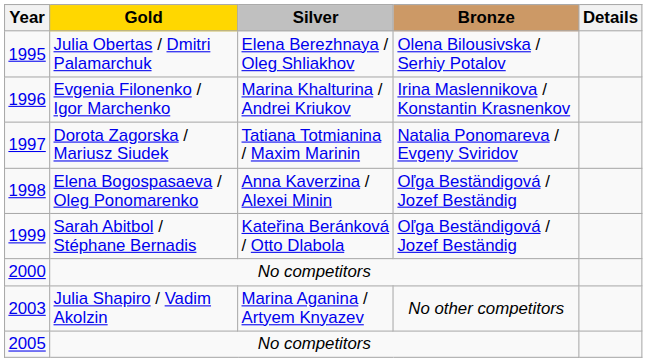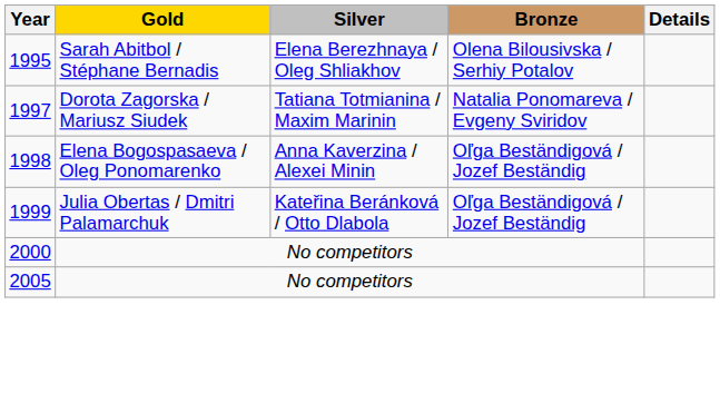 <table class="wikitable">
 <tr>
 <th>Year</th>
 <td align=center bgcolor=gold><strong>Gold</strong></td>
 <td align=center bgcolor=silver><strong>Silver</strong></td>
 <td align=center bgcolor=cc9966><strong>Bronze</strong></td>
 <th>Details</th>
 </tr>
 <tr>
 <td><a href='#'>1995</a></td>
-<td> <a href='#'>Julia Obertas</a> / <a href='#'>Dmitri Palamarchuk</a></td>
+<td> <a href='#'>Sarah Abitbol</a> / <a href='#'>Stéphane Bernadis</a></td>
 <td> <a href='#'>Elena Berezhnaya</a> / <a href='#'>Oleg Shliakhov</a></td>
 <td> <a href='#'>Olena Bilousivska</a> / <a href='#'>Serhiy Potalov</a></td>
-<td></td>
-</tr>
-<tr>
-<td><a href='#'>1996</a></td>
-<td> <a href='#'>Evgenia Filonenko</a> / <a href='#'>Igor Marchenko</a></td>
-<td> <a href='#'>Marina Khalturina</a> / <a href='#'>Andrei Kriukov</a></td>
-<td> <a href='#'>Irina Maslennikova</a> / <a href='#'>Konstantin Krasnenkov</a></td>
 <td></td>
 </tr>
 <tr>
 <td><a href='#'>1997</a></td>
 <td> <a href='#'>Dorota Zagorska</a> / <a href='#'>Mariusz Siudek</a></td>
 <td> <a href='#'>Tatiana Totmianina</a> / <a href='#'>Maxim Marinin</a></td>
 <td> <a href='#'>Natalia Ponomareva</a> / <a href='#'>Evgeny Sviridov</a></td>
 <td></td>
 </tr>
 <tr>
 <td><a href='#'>1998</a></td>
 <td> <a href='#'>Elena Bogospasaeva</a> / <a href='#'>Oleg Ponomarenko</a></td>
 <td> <a href='#'>Anna Kaverzina</a> / <a href='#'>Alexei Minin</a></td>
 <td> <a href='#'>Oľga Beständigová</a> / <a href='#'>Jozef Beständig</a></td>
 <td></td>
 </tr>
 <tr>
 <td><a href='#'>1999</a></td>
-<td> <a href='#'>Sarah Abitbol</a> / <a href='#'>Stéphane Bernadis</a></td>
+<td> <a href='#'>Julia Obertas</a> / <a href='#'>Dmitri Palamarchuk</a></td>
 <td> <a href='#'>Kateřina Beránková</a> / <a href='#'>Otto Dlabola</a></td>
 <td> <a href='#'>Oľga Beständigová</a> / <a href='#'>Jozef Beständig</a></td>
 <td></td>
 </tr>
 <tr>
 <td><a href='#'>2000</a></td>
 <td colspan=3 align=center><em>No competitors</em></td>
 <td></td>
 </tr>
 <tr>
-<td><a href='#'>2003</a></td>
-<td> <a href='#'>Julia Shapiro</a> / <a href='#'>Vadim Akolzin</a></td>
-<td> <a href='#'>Marina Aganina</a> / <a href='#'>Artyem Knyazev</a></td>
-<td align=center><em>No other competitors</em></td>
-<td></td>
-</tr>
-<tr>
 <td><a href='#'>2005</a></td>
 <td colspan=3 align=center><em>No competitors</em></td>
 <td></td>
 </tr>
 </table>
